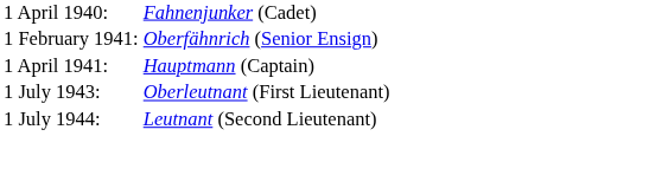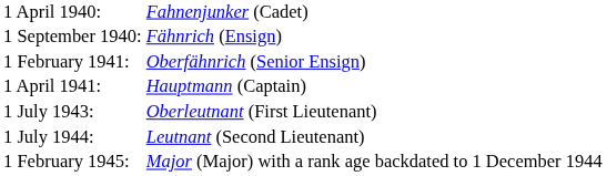 <table style="background: transparent;">
 <tr>
 <td>1 April 1940:</td>
 <td><em><a href='#'>Fahnenjunker</a></em> (Cadet)</td>
+</tr>
+<tr>
+<td>1 September 1940:</td>
+<td><em><a href='#'>Fähnrich</a></em> (<a href='#'>Ensign</a>)</td>
 </tr>
 <tr>
 <td>1 February 1941:</td>
 <td><em><a href='#'>Oberfähnrich</a></em> (<a href='#'>Senior Ensign</a>)</td>
 </tr>
 <tr>
 <td>1 April 1941:</td>
 <td><em><a href='#'>Hauptmann</a></em> (Captain)</td>
 </tr>
 <tr>
 <td>1 July 1943:</td>
 <td><em><a href='#'>Oberleutnant</a></em> (First Lieutenant)</td>
 </tr>
 <tr>
 <td>1 July 1944:</td>
 <td><em><a href='#'>Leutnant</a></em> (Second Lieutenant)</td>
 </tr>
+<tr>
+<td>1 February 1945:</td>
+<td><em><a href='#'>Major</a></em> (Major) with a rank age backdated to 1 December 1944</td>
+</tr>
 </table>
